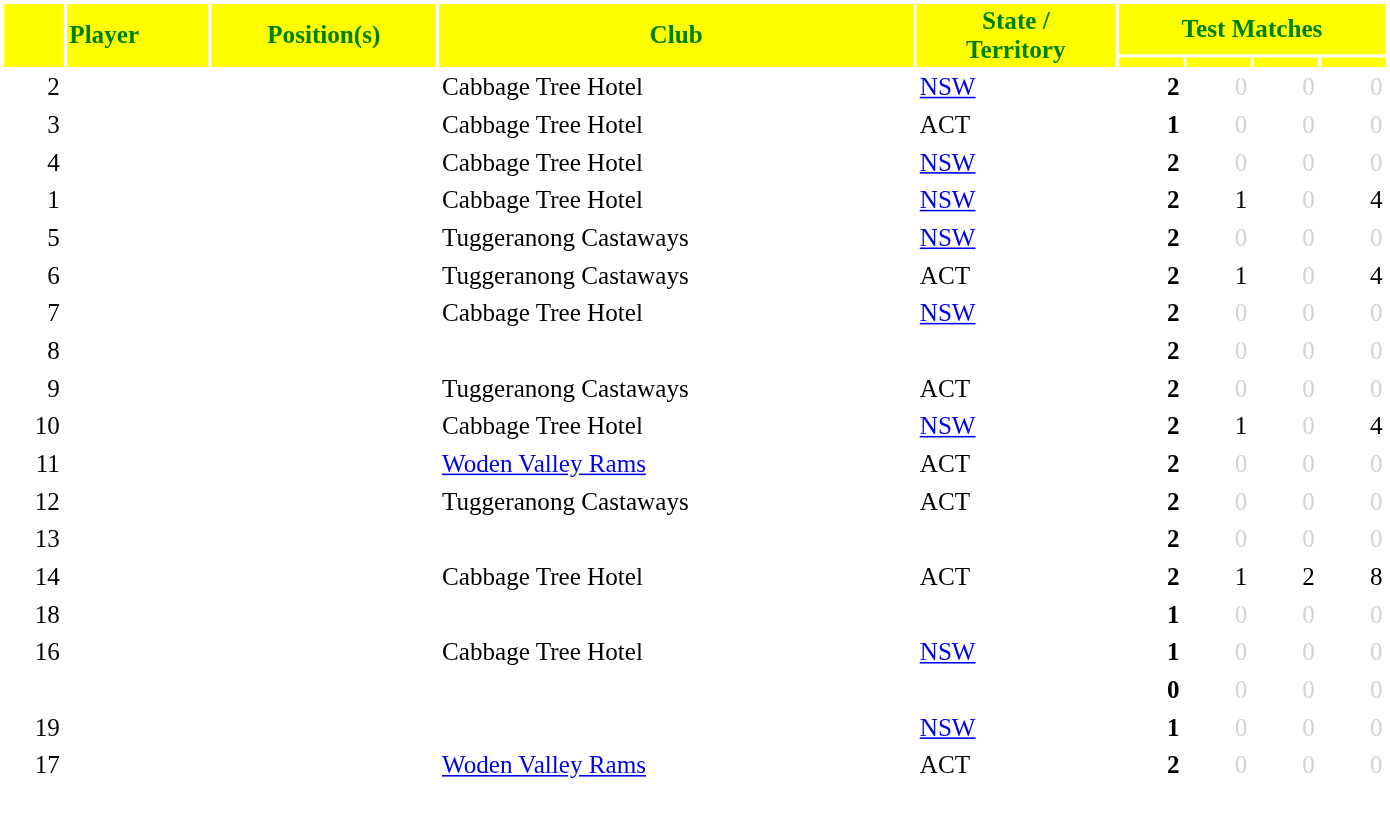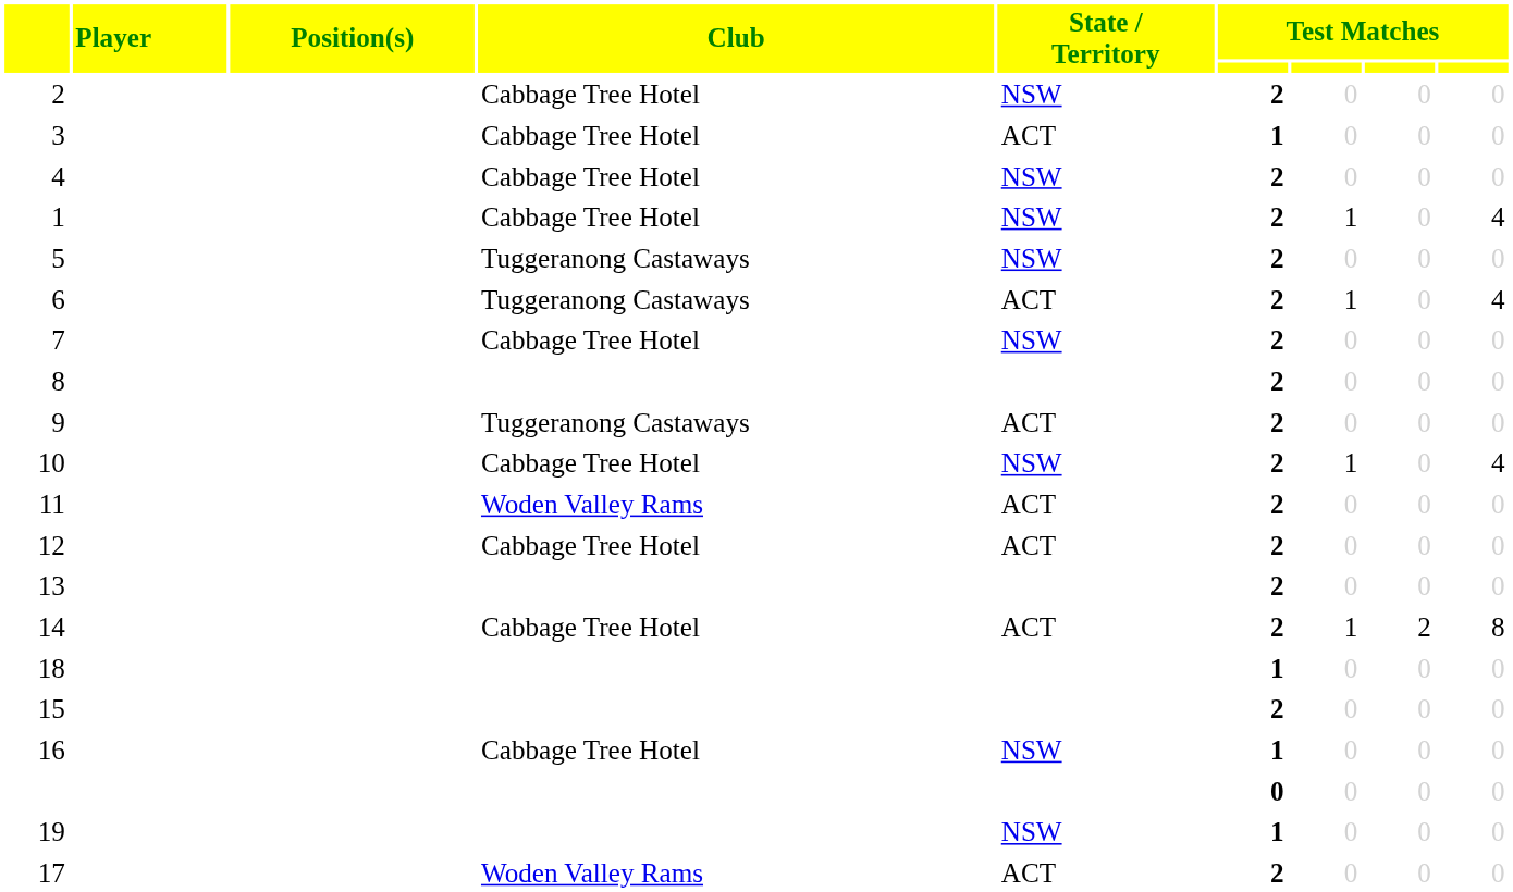 <table class="sortable" border="0" cellspacing="2" cellpadding="2" style="width:100%; text-align:right;">
 <tr style="background:yellow; color:green;">
 <th rowspan=2 class="unsortable"></th>
 <th rowspan=2 align=left>Player</th>
 <th rowspan=2 align=center class="unsortable">Position(s)</th>
 <th rowspan=2 align=center>Club</th>
 <th rowspan=2 align=center>State / <br> Territory</th>
 <th colspan=4 align=center>Test Matches</th>
 </tr>
 <tr style="background:yellow; color:green;">
 <th class="unsortable"></th>
 <th class="unsortable"></th>
 <th class="unsortable"></th>
 <th class="unsortable"></th>
 </tr>
 <tr>
 <td>2</td>
 <td align=left></td>
 <td align=center></td>
 <td align=left>Cabbage Tree Hotel</td>
 <td align=left> <a href='#'>NSW</a></td>
 <td><strong>2</strong></td>
 <td style="color:lightgray">0</td>
 <td style="color:lightgray">0</td>
 <td style="color:lightgray">0</td>
 </tr>
 <tr>
 <td>3</td>
 <td align=left></td>
 <td align=center></td>
 <td align=left>Cabbage Tree Hotel</td>
 <td align=left> ACT</td>
 <td><strong>1</strong></td>
 <td style="color:lightgray">0</td>
 <td style="color:lightgray">0</td>
 <td style="color:lightgray">0</td>
 </tr>
 <tr>
 <td>4</td>
 <td align=left></td>
 <td align=center></td>
 <td align=left>Cabbage Tree Hotel</td>
 <td align=left> <a href='#'>NSW</a></td>
 <td><strong>2</strong></td>
 <td style="color:lightgray">0</td>
 <td style="color:lightgray">0</td>
 <td style="color:lightgray">0</td>
 </tr>
 <tr>
 <td>1</td>
 <td align=left></td>
 <td align=center></td>
 <td align=left>Cabbage Tree Hotel</td>
 <td align=left> <a href='#'>NSW</a></td>
 <td><strong>2</strong></td>
 <td>1</td>
 <td style="color:lightgray">0</td>
 <td>4</td>
 </tr>
 <tr>
 <td>5</td>
 <td align=left></td>
 <td align=center></td>
 <td align=left>Tuggeranong Castaways</td>
 <td align=left> <a href='#'>NSW</a></td>
 <td><strong>2</strong></td>
 <td style="color:lightgray">0</td>
 <td style="color:lightgray">0</td>
 <td style="color:lightgray">0</td>
 </tr>
 <tr>
 <td>6</td>
 <td align=left></td>
 <td align=center></td>
 <td align=left>Tuggeranong Castaways</td>
 <td align=left> ACT</td>
 <td><strong>2</strong></td>
 <td>1</td>
 <td style="color:lightgray">0</td>
 <td>4</td>
 </tr>
 <tr>
 <td>7</td>
 <td align=left></td>
 <td align=center></td>
 <td align=left>Cabbage Tree Hotel</td>
 <td align=left> <a href='#'>NSW</a></td>
 <td><strong>2</strong></td>
 <td style="color:lightgray">0</td>
 <td style="color:lightgray">0</td>
 <td style="color:lightgray">0</td>
 </tr>
 <tr>
 <td>8</td>
 <td align=left></td>
 <td align=center></td>
 <td align=center></td>
 <td align=center></td>
 <td><strong>2</strong></td>
 <td style="color:lightgray">0</td>
 <td style="color:lightgray">0</td>
 <td style="color:lightgray">0</td>
 </tr>
 <tr>
 <td>9</td>
 <td align=left></td>
 <td align=center></td>
 <td align=left>Tuggeranong Castaways</td>
 <td align=left> ACT</td>
 <td><strong>2</strong></td>
 <td style="color:lightgray">0</td>
 <td style="color:lightgray">0</td>
 <td style="color:lightgray">0</td>
 </tr>
 <tr>
 <td>10</td>
 <td align=left></td>
 <td align=center></td>
 <td align=left>Cabbage Tree Hotel</td>
 <td align=left> <a href='#'>NSW</a></td>
 <td><strong>2</strong></td>
 <td>1</td>
 <td style="color:lightgray">0</td>
 <td>4</td>
 </tr>
 <tr>
 <td>11</td>
 <td align=left></td>
 <td align=center></td>
 <td align=left><a href='#'>Woden Valley Rams</a></td>
 <td align=left> ACT</td>
 <td><strong>2</strong></td>
 <td style="color:lightgray">0</td>
 <td style="color:lightgray">0</td>
 <td style="color:lightgray">0</td>
 </tr>
 <tr>
 <td>12</td>
 <td align=left></td>
 <td align=center></td>
-<td align=left>Tuggeranong Castaways</td>
+<td align=left>Cabbage Tree Hotel</td>
 <td align=left> ACT</td>
 <td><strong>2</strong></td>
 <td style="color:lightgray">0</td>
 <td style="color:lightgray">0</td>
 <td style="color:lightgray">0</td>
 </tr>
 <tr>
 <td>13</td>
 <td align=left></td>
 <td align=center></td>
 <td align=center></td>
 <td align=center></td>
 <td><strong>2</strong></td>
 <td style="color:lightgray">0</td>
 <td style="color:lightgray">0</td>
 <td style="color:lightgray">0</td>
 </tr>
 <tr>
 <td>14</td>
 <td align=left></td>
 <td align=center></td>
 <td align=left>Cabbage Tree Hotel</td>
 <td align=left> ACT</td>
 <td><strong>2</strong></td>
 <td>1</td>
 <td>2</td>
 <td>8</td>
 </tr>
 <tr>
 <td>18</td>
 <td align=left></td>
 <td align=center></td>
 <td align=center></td>
 <td align=center></td>
 <td><strong>1</strong></td>
+<td style="color:lightgray">0</td>
+<td style="color:lightgray">0</td>
+<td style="color:lightgray">0</td>
+</tr>
+<tr>
+<td>15</td>
+<td align=left></td>
+<td align=center></td>
+<td align=center></td>
+<td align=center></td>
+<td><strong>2</strong></td>
 <td style="color:lightgray">0</td>
 <td style="color:lightgray">0</td>
 <td style="color:lightgray">0</td>
 </tr>
 <tr>
 <td>16</td>
 <td align=left></td>
 <td align=center></td>
 <td align=left>Cabbage Tree Hotel</td>
 <td align=left> <a href='#'>NSW</a></td>
 <td><strong>1</strong></td>
 <td style="color:lightgray">0</td>
 <td style="color:lightgray">0</td>
 <td style="color:lightgray">0</td>
 </tr>
 <tr>
 <td></td>
 <td align=left></td>
 <td align=center></td>
 <td align=center></td>
 <td align=center></td>
 <td><strong>0</strong></td>
 <td style="color:lightgray">0</td>
 <td style="color:lightgray">0</td>
 <td style="color:lightgray">0</td>
 </tr>
 <tr>
 <td>19</td>
 <td align=left></td>
 <td align=center></td>
 <td align=center></td>
 <td align=left> <a href='#'>NSW</a></td>
 <td><strong>1</strong></td>
 <td style="color:lightgray">0</td>
 <td style="color:lightgray">0</td>
 <td style="color:lightgray">0</td>
 </tr>
 <tr>
 <td>17</td>
 <td align=left></td>
 <td align=center></td>
 <td align=left><a href='#'>Woden Valley Rams</a></td>
 <td align=left> ACT</td>
 <td><strong>2</strong></td>
 <td style="color:lightgray">0</td>
 <td style="color:lightgray">0</td>
 <td style="color:lightgray">0</td>
 </tr>
 </table>
